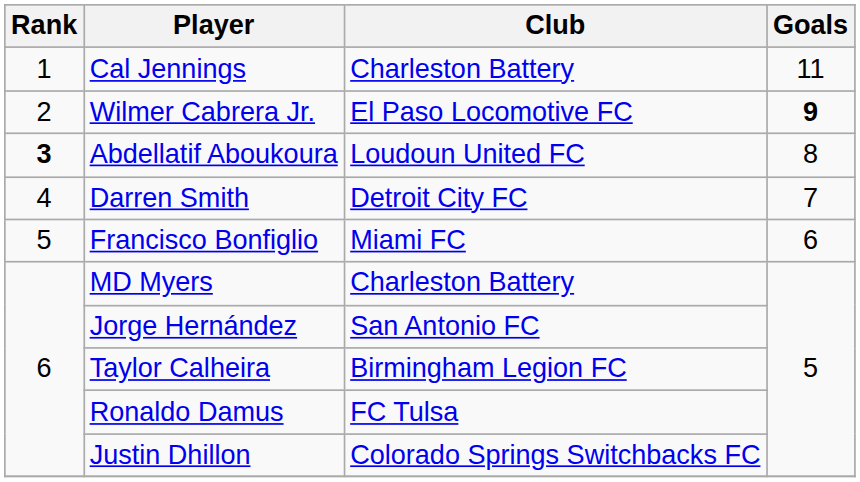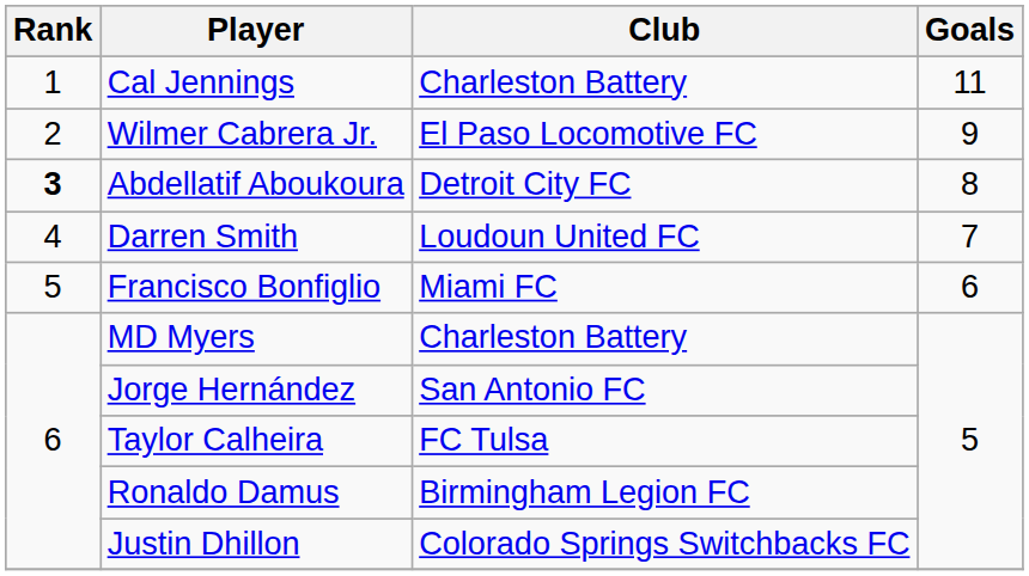 <table class="wikitable" style="text-align:center">
 <tr>
 <th>Rank</th>
 <th>Player</th>
 <th>Club</th>
 <th>Goals</th>
 </tr>
 <tr>
 <td>1</td>
 <td align="left"> <a href='#'>Cal Jennings</a></td>
 <td align="left"><a href='#'>Charleston Battery</a></td>
 <td>11</td>
 </tr>
 <tr>
 <td>2</td>
 <td align="left"> <a href='#'>Wilmer Cabrera Jr.</a></td>
 <td align="left"><a href='#'>El Paso Locomotive FC</a></td>
-<td><strong>9</strong></td>
+<td>9</td>
 </tr>
 <tr>
 <td><strong>3</strong></td>
 <td align="left"> <a href='#'>Abdellatif Aboukoura</a></td>
-<td align="left"><a href='#'>Loudoun United FC</a></td>
+<td align="left"><a href='#'>Detroit City FC </a></td>
 <td>8</td>
 </tr>
 <tr>
 <td>4</td>
 <td align="left"> <a href='#'> Darren Smith</a></td>
-<td align="left"><a href='#'>Detroit City FC </a></td>
+<td align="left"><a href='#'>Loudoun United FC</a></td>
 <td>7</td>
 </tr>
 <tr>
 <td>5</td>
 <td align="left"> <a href='#'>Francisco Bonfiglio</a></td>
 <td align="left"><a href='#'>Miami FC</a></td>
 <td>6</td>
 </tr>
 <tr>
 <td rowspan="5">6</td>
 <td align="left"> <a href='#'>MD Myers</a></td>
 <td align="left"><a href='#'>Charleston Battery</a></td>
 <td rowspan="5">5</td>
 </tr>
 <tr>
 <td align="left"> <a href='#'>Jorge Hernández</a></td>
 <td align="left"><a href='#'>San Antonio FC</a></td>
 </tr>
 <tr>
 <td align="left"> <a href='#'>Taylor Calheira</a></td>
-<td align="left"><a href='#'>Birmingham Legion FC</a></td>
+<td align="left"><a href='#'>FC Tulsa</a></td>
 </tr>
 <tr>
 <td align="left"> <a href='#'>Ronaldo Damus</a></td>
-<td align="left"><a href='#'>FC Tulsa</a></td>
+<td align="left"><a href='#'>Birmingham Legion FC</a></td>
 </tr>
 <tr>
 <td align="left"> <a href='#'>Justin Dhillon</a></td>
 <td align="left"><a href='#'>Colorado Springs Switchbacks FC</a></td>
 </tr>
 <tr>
 </tr>
 </table>
